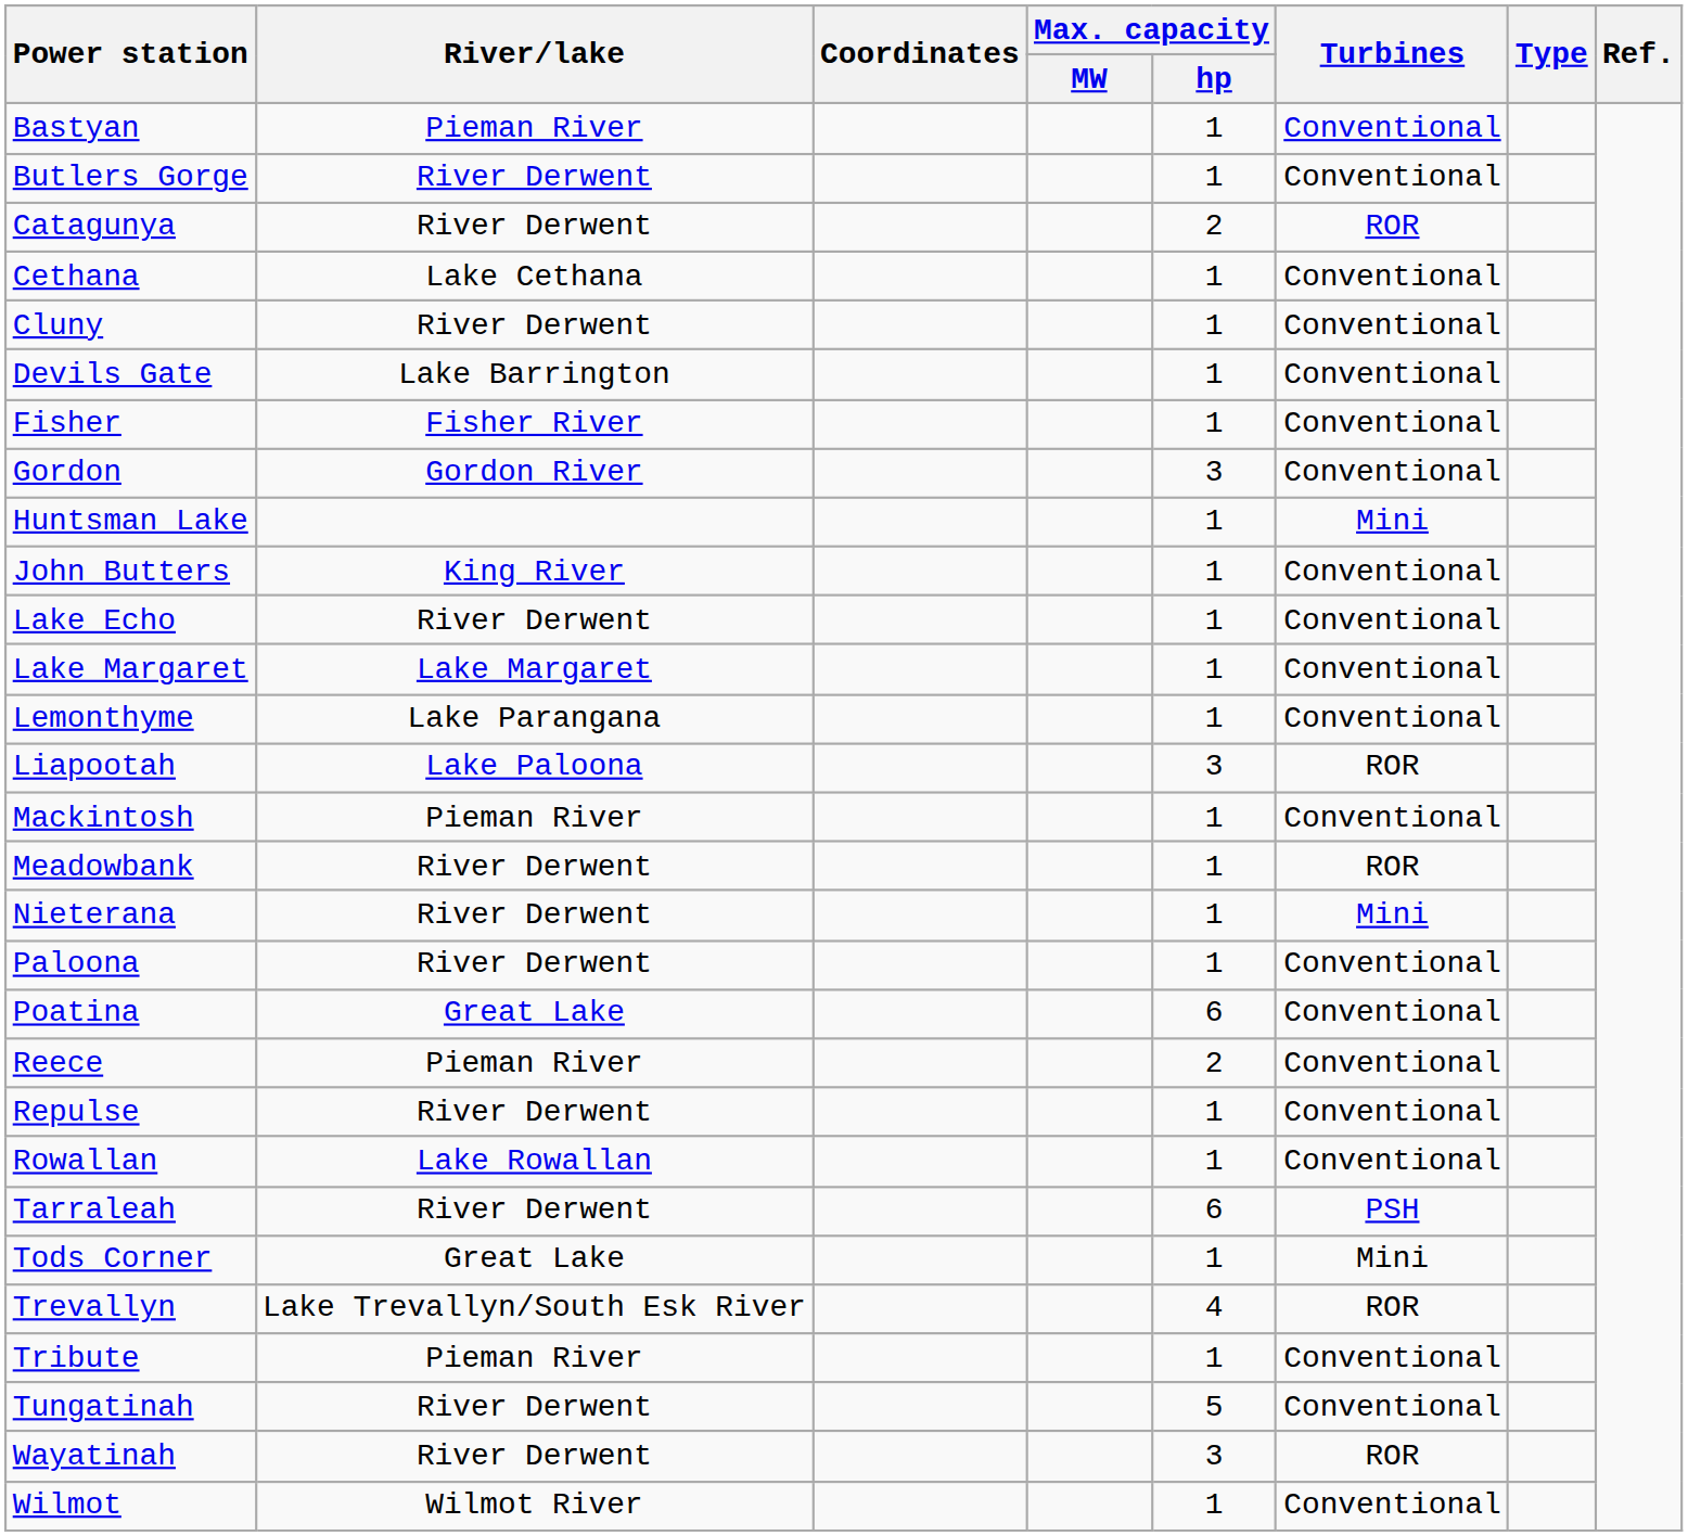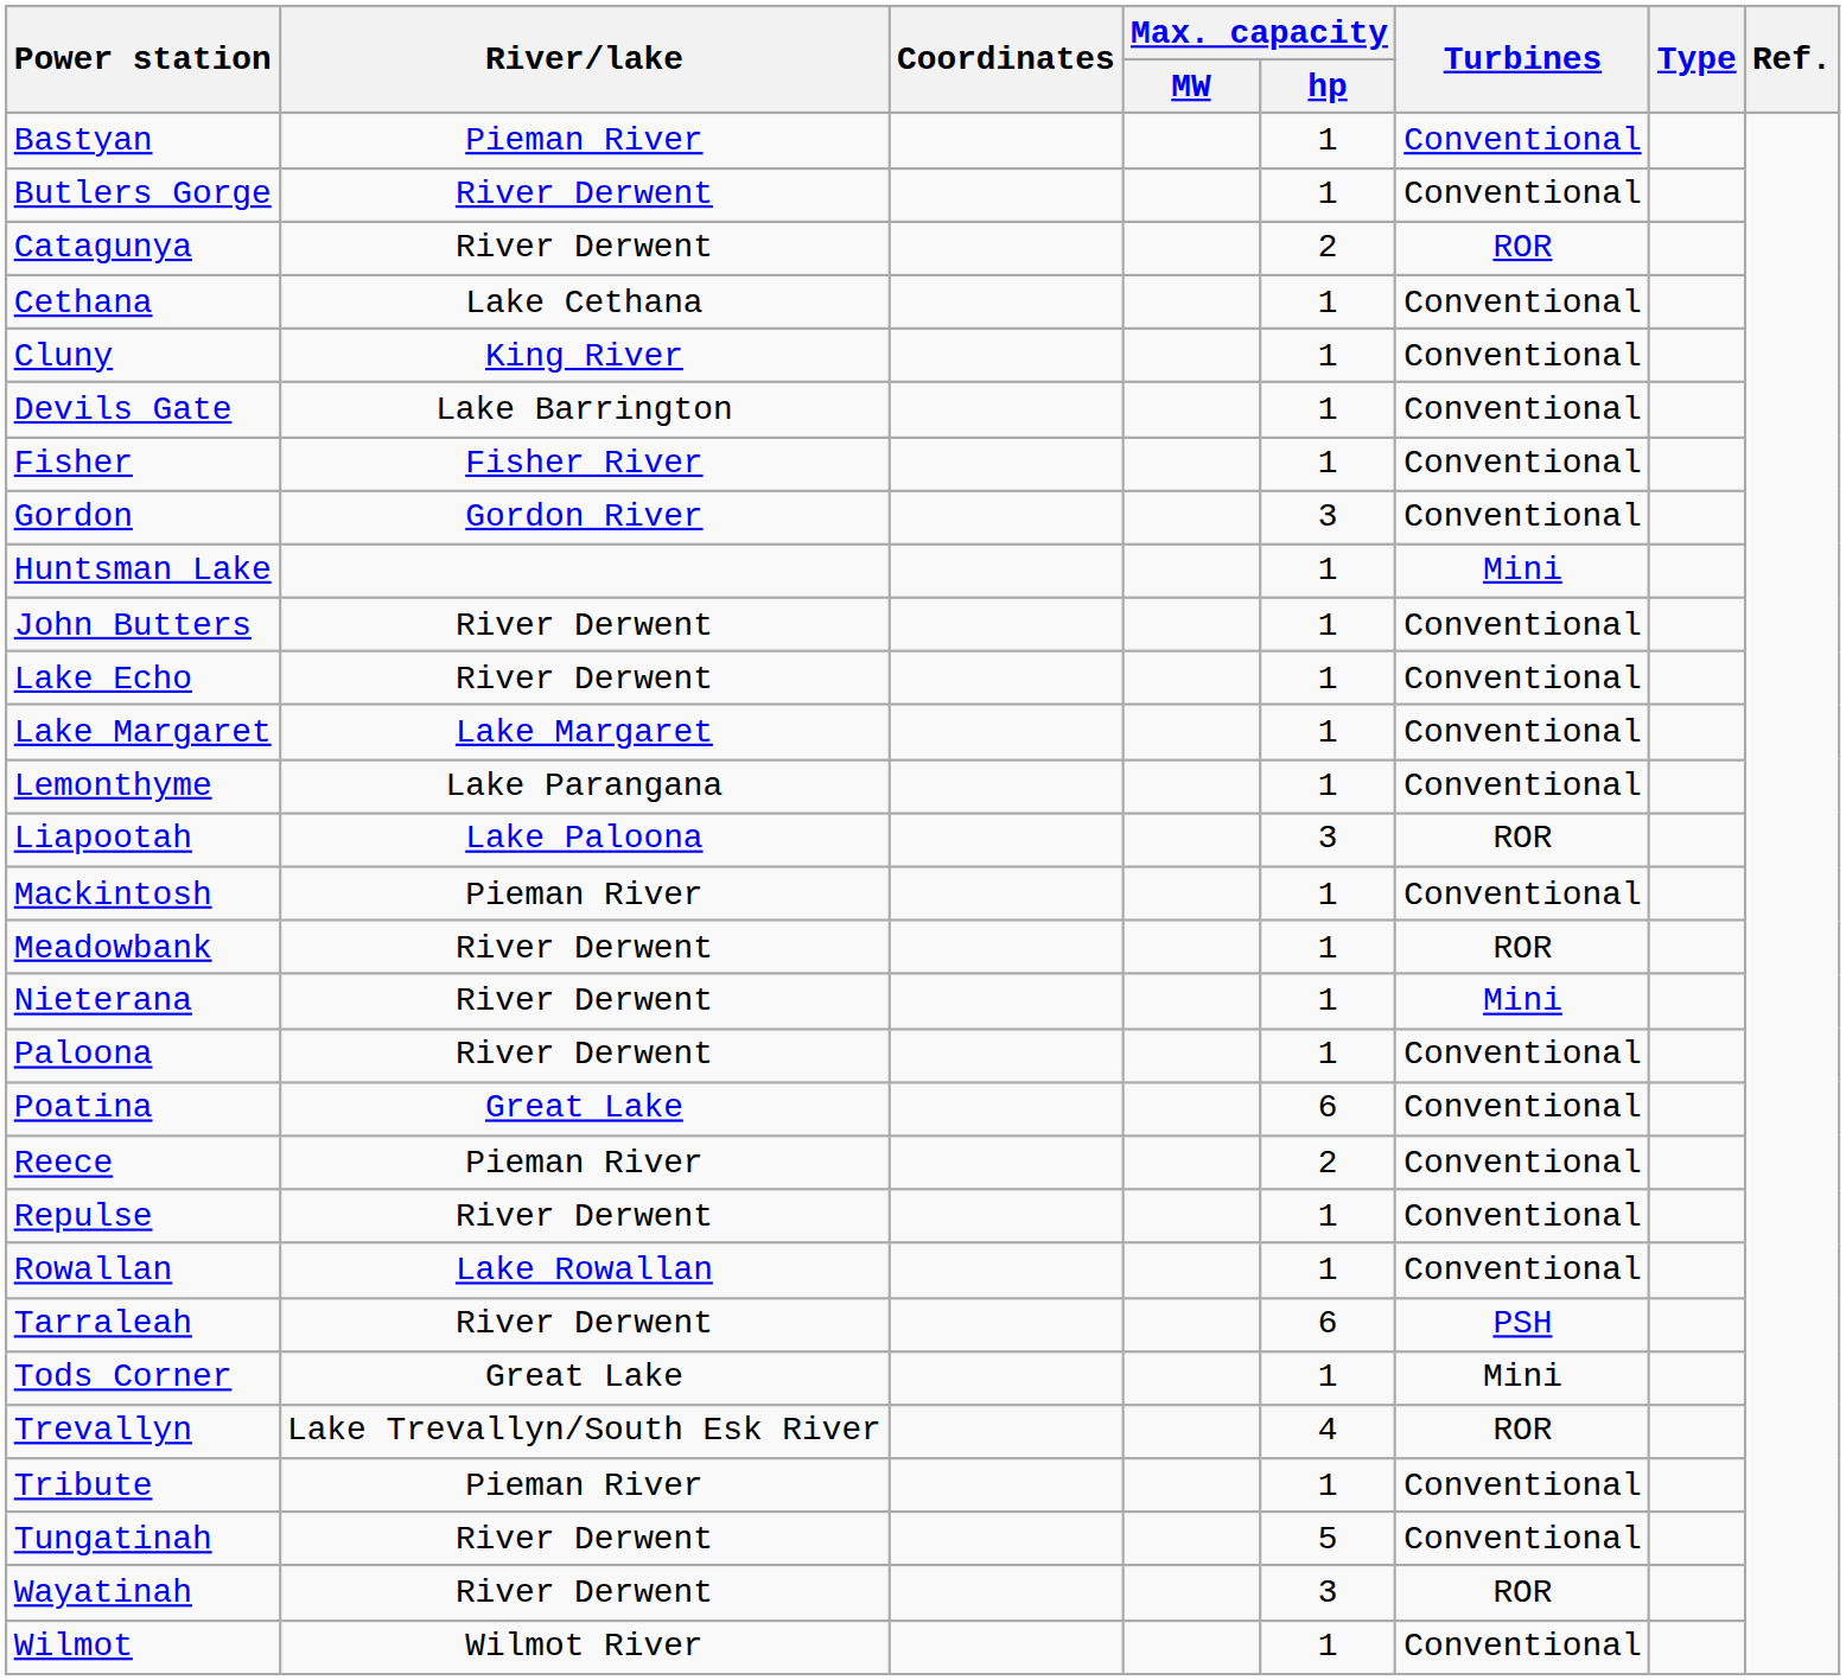 <table class="wikitable sortable" style="text-align: center">
 <tr>
 <th scope="col" rowspan=2>Power station</th>
 <th scope="col" rowspan=2>River/lake</th>
 <th scope="col" rowspan=2>Coordinates</th>
 <th scope="col" colspan=2><a href='#'>Max. capacity</a></th>
 <th scope="col" rowspan=2><a href='#'>Turbines</a></th>
 <th scope="col" rowspan=2><a href='#'>Type</a></th>
 <th scope="col" rowspan=2>Ref.</th>
 </tr>
 <tr>
 <th scope="col"><a href='#'>MW</a></th>
 <th scope="col"><a href='#'>hp</a></th>
 </tr>
 <tr>
 <td align="left"><a href='#'>Bastyan</a></td>
 <td><a href='#'>Pieman River</a></td>
 <td></td>
 <td></td>
 <td>1</td>
 <td><a href='#'>Conventional</a></td>
 <td></td>
 </tr>
 <tr>
 <td align="left"><a href='#'>Butlers Gorge</a></td>
 <td><a href='#'>River Derwent</a></td>
 <td></td>
 <td></td>
 <td>1</td>
 <td>Conventional</td>
 <td></td>
 </tr>
 <tr>
 <td align="left"><a href='#'>Catagunya</a></td>
 <td>River Derwent</td>
 <td></td>
 <td></td>
 <td>2</td>
 <td><a href='#'>ROR</a></td>
 <td></td>
 </tr>
 <tr>
 <td align="left"><a href='#'>Cethana</a></td>
 <td>Lake Cethana</td>
 <td></td>
 <td></td>
 <td>1</td>
 <td>Conventional</td>
 <td></td>
 </tr>
 <tr>
 <td align="left"><a href='#'>Cluny</a></td>
-<td>River Derwent</td>
+<td><a href='#'>King River</a></td>
 <td></td>
 <td></td>
 <td>1</td>
 <td>Conventional</td>
 <td></td>
 </tr>
 <tr>
 <td align="left"><a href='#'>Devils Gate</a></td>
 <td>Lake Barrington</td>
 <td></td>
 <td></td>
 <td>1</td>
 <td>Conventional</td>
 <td></td>
 </tr>
 <tr>
 <td align="left"><a href='#'>Fisher</a></td>
 <td><a href='#'>Fisher River</a></td>
 <td></td>
 <td></td>
 <td>1</td>
 <td>Conventional</td>
 <td></td>
 </tr>
 <tr>
 <td align="left"><a href='#'>Gordon</a></td>
 <td><a href='#'>Gordon River</a></td>
 <td></td>
 <td></td>
 <td>3</td>
 <td>Conventional</td>
 <td></td>
 </tr>
 <tr>
 <td align="left"><a href='#'>Huntsman Lake</a></td>
 <td></td>
 <td></td>
 <td></td>
 <td>1</td>
 <td><a href='#'>Mini</a></td>
 <td></td>
 </tr>
 <tr>
 <td align="left"><a href='#'>John Butters</a></td>
-<td><a href='#'>King River</a></td>
+<td>River Derwent</td>
 <td></td>
 <td></td>
 <td>1</td>
 <td>Conventional</td>
 <td></td>
 </tr>
 <tr>
 <td align="left"><a href='#'>Lake Echo</a></td>
 <td>River Derwent</td>
 <td></td>
 <td></td>
 <td>1</td>
 <td>Conventional</td>
 <td></td>
 </tr>
 <tr>
 <td align="left"><a href='#'>Lake Margaret</a></td>
 <td><a href='#'>Lake Margaret</a></td>
 <td></td>
 <td></td>
 <td>1</td>
 <td>Conventional</td>
 <td></td>
 </tr>
 <tr>
 <td align="left"><a href='#'>Lemonthyme</a></td>
 <td>Lake Parangana</td>
 <td></td>
 <td></td>
 <td>1</td>
 <td>Conventional</td>
 <td></td>
 </tr>
 <tr>
 <td align="left"><a href='#'>Liapootah</a></td>
 <td><a href='#'>Lake Paloona</a></td>
 <td></td>
 <td></td>
 <td>3</td>
 <td>ROR</td>
 <td></td>
 </tr>
 <tr>
 <td align="left"><a href='#'>Mackintosh</a></td>
 <td>Pieman River</td>
 <td></td>
 <td></td>
 <td>1</td>
 <td>Conventional</td>
 <td></td>
 </tr>
 <tr>
 <td align="left"><a href='#'>Meadowbank</a></td>
 <td>River Derwent</td>
 <td></td>
 <td></td>
 <td>1</td>
 <td>ROR</td>
 <td></td>
 </tr>
 <tr>
 <td align="left"><a href='#'>Nieterana</a></td>
 <td>River Derwent</td>
 <td></td>
 <td></td>
 <td>1</td>
 <td><a href='#'>Mini</a></td>
 <td></td>
 </tr>
 <tr>
 <td align="left"><a href='#'>Paloona</a></td>
 <td>River Derwent</td>
 <td></td>
 <td></td>
 <td>1</td>
 <td>Conventional</td>
 <td></td>
 </tr>
 <tr>
 <td align="left"><a href='#'>Poatina</a></td>
 <td><a href='#'>Great Lake</a></td>
 <td></td>
 <td></td>
 <td>6</td>
 <td>Conventional</td>
 <td></td>
 </tr>
 <tr>
 <td align="left"><a href='#'>Reece</a></td>
 <td>Pieman River</td>
 <td></td>
 <td></td>
 <td>2</td>
 <td>Conventional</td>
 <td></td>
 </tr>
 <tr>
 <td align="left"><a href='#'>Repulse</a></td>
 <td>River Derwent</td>
 <td></td>
 <td></td>
 <td>1</td>
 <td>Conventional</td>
 <td></td>
 </tr>
 <tr>
 <td align="left"><a href='#'>Rowallan</a></td>
 <td><a href='#'>Lake Rowallan</a></td>
 <td></td>
 <td></td>
 <td>1</td>
 <td>Conventional</td>
 <td></td>
 </tr>
 <tr>
 <td align="left"><a href='#'>Tarraleah</a></td>
 <td>River Derwent</td>
 <td></td>
 <td></td>
 <td>6</td>
 <td><a href='#'>PSH</a></td>
 <td></td>
 </tr>
 <tr>
 <td align="left"><a href='#'>Tods Corner</a></td>
 <td>Great Lake</td>
 <td></td>
 <td></td>
 <td>1</td>
 <td>Mini</td>
 <td></td>
 </tr>
 <tr>
 <td align="left"><a href='#'>Trevallyn</a></td>
 <td>Lake Trevallyn/South Esk River</td>
 <td></td>
 <td></td>
 <td>4</td>
 <td>ROR</td>
 <td></td>
 </tr>
 <tr>
 <td align="left"><a href='#'>Tribute</a></td>
 <td>Pieman River</td>
 <td></td>
 <td></td>
 <td>1</td>
 <td>Conventional</td>
 <td></td>
 </tr>
 <tr>
 <td align="left"><a href='#'>Tungatinah</a></td>
 <td>River Derwent</td>
 <td></td>
 <td></td>
 <td>5</td>
 <td>Conventional</td>
 <td></td>
 </tr>
 <tr>
 <td align="left"><a href='#'>Wayatinah</a></td>
 <td>River Derwent</td>
 <td></td>
 <td></td>
 <td>3</td>
 <td>ROR</td>
 <td></td>
 </tr>
 <tr>
 <td align="left"><a href='#'>Wilmot</a></td>
 <td>Wilmot River</td>
 <td></td>
 <td></td>
 <td>1</td>
 <td>Conventional</td>
 <td></td>
 </tr>
 </table>
